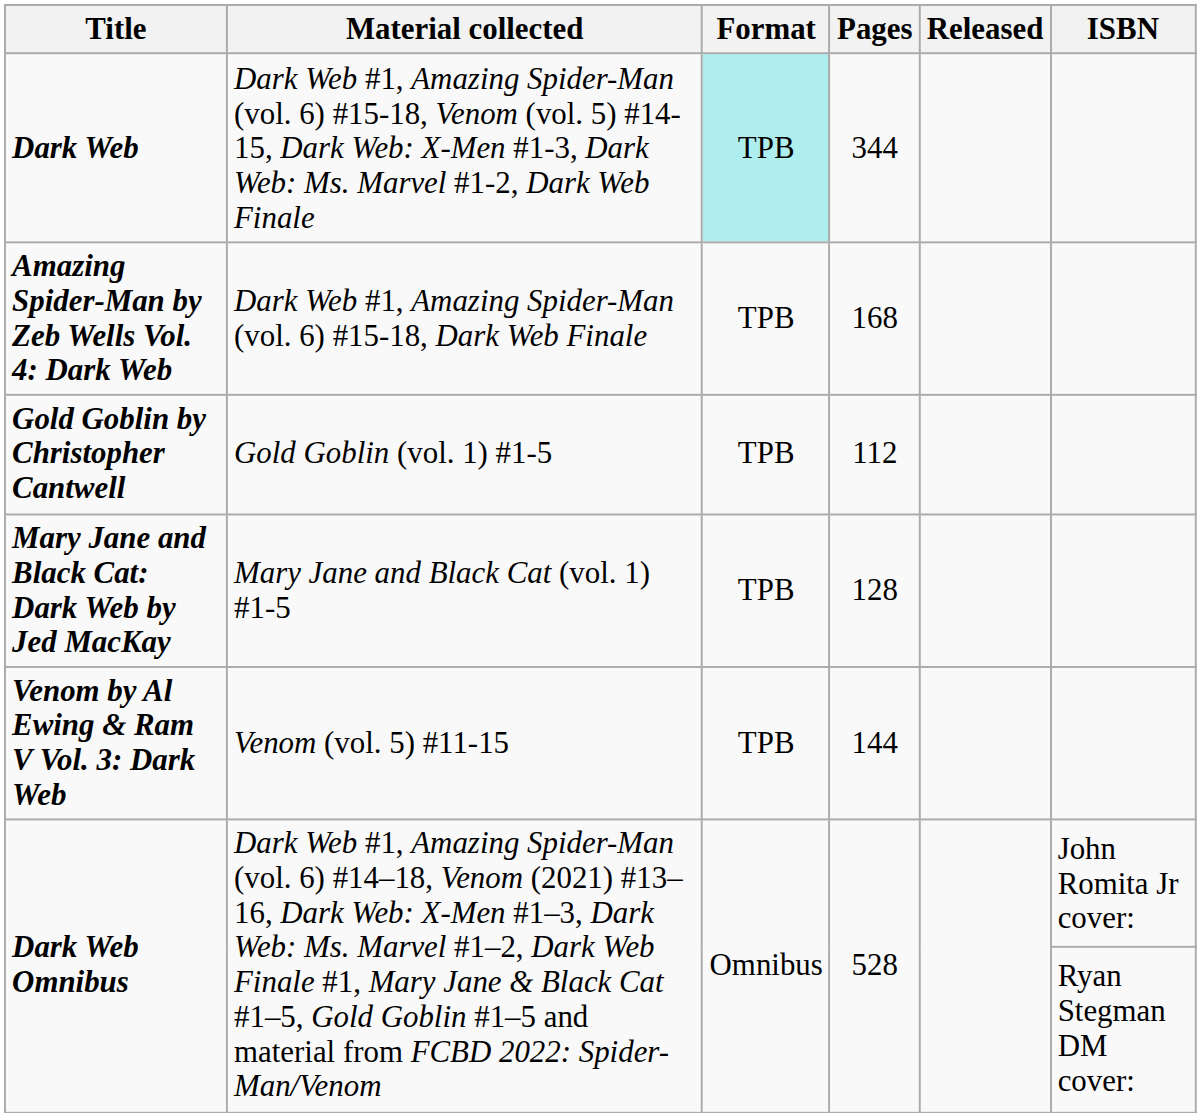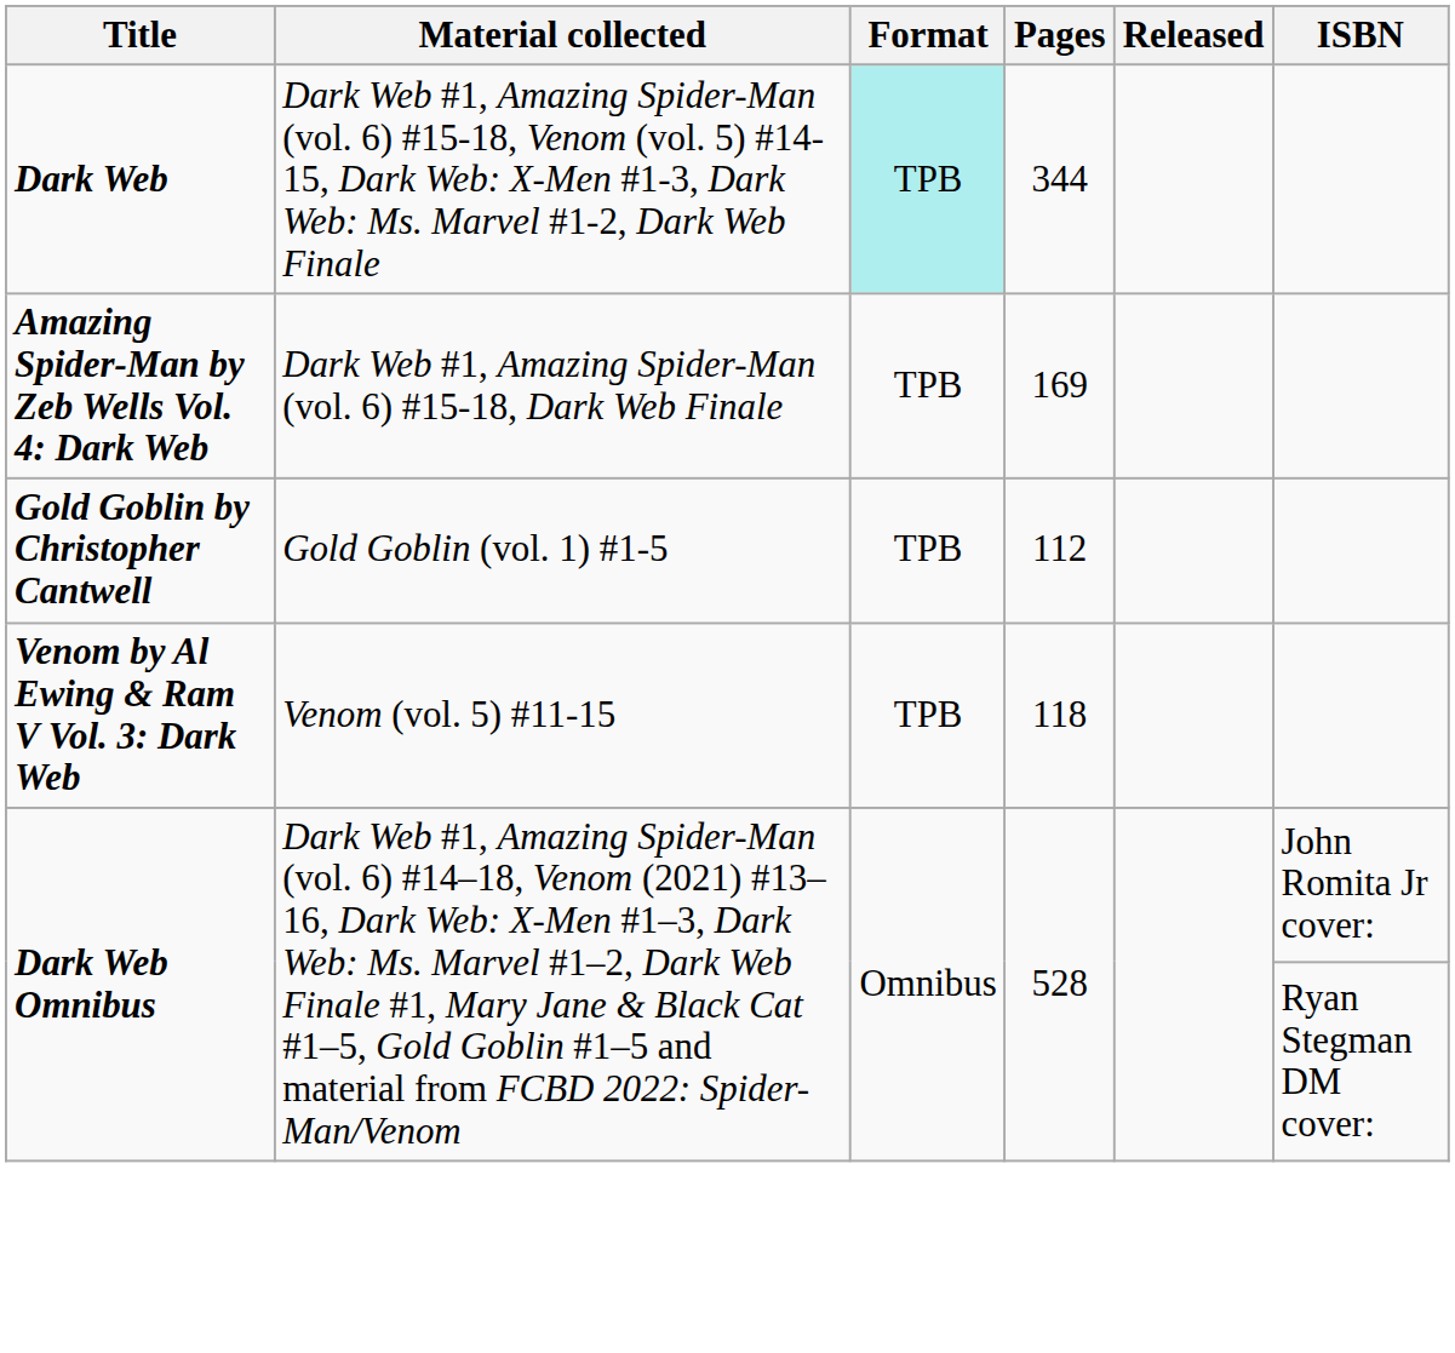 <table class="wikitable sortable" width=99%>
 <tr>
 <th>Title</th>
 <th class="unsortable">Material collected</th>
 <th class="unsortable">Format</th>
 <th>Pages</th>
 <th>Released</th>
 <th class="unsortable">ISBN</th>
 </tr>
 <tr>
 <td><strong><em>Dark Web</em></strong></td>
 <td><em>Dark Web</em> #1, <em>Amazing Spider-Man</em> (vol. 6) #15-18, <em>Venom</em> (vol. 5) #14-15, <em>Dark Web: X-Men</em> #1-3, <em>Dark Web: Ms. Marvel</em> #1-2, <em>Dark Web Finale</em></td>
 <td style="background: paleturquoise; text-align: center;">TPB</td>
 <td style="text-align: center;">344</td>
 <td></td>
 <td></td>
 </tr>
 <tr>
 <td><strong><em>Amazing Spider-Man by Zeb Wells Vol. 4: Dark Web</em></strong></td>
 <td><em>Dark Web</em> #1, <em>Amazing Spider-Man</em> (vol. 6) #15-18, <em>Dark Web Finale</em></td>
 <td style="text-align: center;">TPB</td>
-<td style="text-align: center;">168</td>
+<td style="text-align: center;">169</td>
 <td></td>
 <td></td>
 </tr>
 <tr>
 <td><strong><em>Gold Goblin by Christopher Cantwell</em></strong></td>
 <td><em>Gold Goblin</em> (vol. 1) #1-5</td>
 <td style="text-align: center;">TPB</td>
 <td style="text-align: center;">112</td>
 <td></td>
 <td></td>
 </tr>
 <tr>
-<td><strong><em>Mary Jane and Black Cat: Dark Web by Jed MacKay</em></strong></td>
-<td><em>Mary Jane and Black Cat</em> (vol. 1) #1-5</td>
-<td style="text-align: center;">TPB</td>
-<td style="text-align: center;">128</td>
-<td></td>
-<td></td>
-</tr>
-<tr>
 <td><strong><em>Venom by Al Ewing & Ram V Vol. 3: Dark Web</em></strong></td>
 <td><em>Venom</em> (vol. 5) #11-15</td>
 <td style="text-align: center;">TPB</td>
-<td style="text-align: center;">144</td>
+<td style="text-align: center;">118</td>
 <td></td>
 <td></td>
 </tr>
 <tr>
 <td rowspan=2><strong><em>Dark Web Omnibus</em></strong></td>
 <td rowspan=2><em>Dark Web</em> #1, <em>Amazing Spider-Man</em> (vol. 6) #14–18, <em>Venom</em> (2021) #13–16, <em>Dark Web: X-Men</em> #1–3, <em>Dark Web: Ms. Marvel</em> #1–2, <em>Dark Web Finale</em> #1, <em>Mary Jane & Black Cat</em> #1–5, <em>Gold Goblin</em> #1–5 and material from <em>FCBD 2022: Spider-Man/Venom</em></td>
 <td style="text-align: center;" rowspan=2>Omnibus</td>
 <td style="text-align: center;" rowspan=2>528</td>
 <td rowspan=2></td>
 <td>John Romita Jr cover: </td>
 </tr>
 <tr>
 <td>Ryan Stegman DM cover: </td>
 </tr>
 </table>
